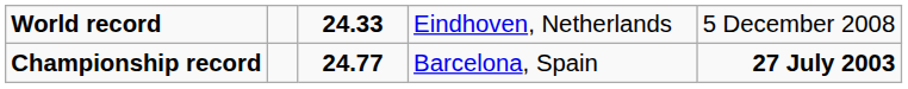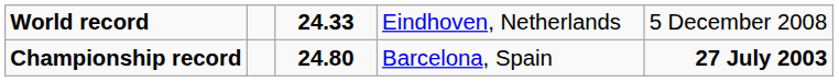 <table class="wikitable">
 <tr>
 <td><strong>World record</strong></td>
 <td style="padding-right:1em"></td>
 <td style="text-align:center;padding-left:1em; padding-right:1em;"><strong>24.33</strong></td>
 <td style="padding-right:1em"><a href='#'>Eindhoven</a>, Netherlands</td>
 <td align=right>5 December 2008</td>
 </tr>
 <tr>
 <td><strong>Championship record</strong></td>
 <td style="padding-right:1em"></td>
-<td style="text-align:center;padding-left:1em; padding-right:1em;"><strong>24.77</strong></td>
+<td style="text-align:center;padding-left:1em; padding-right:1em;"><strong>24.80</strong></td>
 <td style="padding-right:1em"><a href='#'>Barcelona</a>, Spain</td>
 <td align=right><strong>27 July 2003</strong></td>
 </tr>
 </table>
